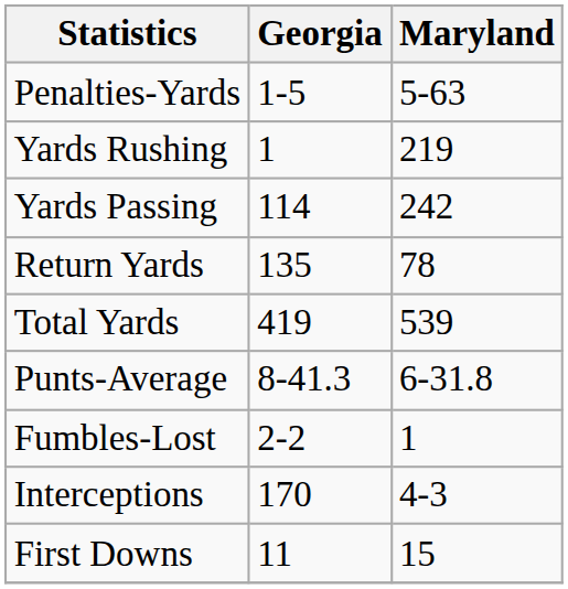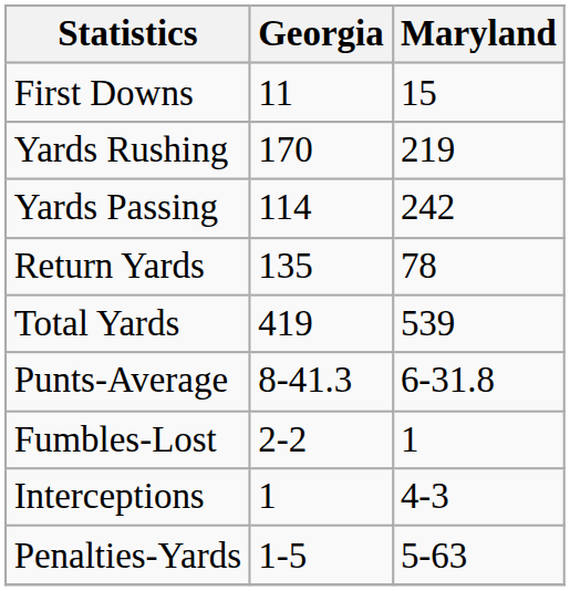 <table class="wikitable">
 <tr>
 <th>Statistics</th>
 <th>Georgia</th>
 <th>Maryland</th>
 </tr>
 <tr>
-<td>Penalties-Yards</td>
-<td>1-5</td>
-<td>5-63</td>
+<td>First Downs</td>
+<td>11</td>
+<td>15</td>
 </tr>
 <tr>
 <td>Yards Rushing</td>
-<td>1</td>
+<td>170</td>
 <td>219</td>
 </tr>
 <tr>
 <td>Yards Passing</td>
 <td>114</td>
 <td>242</td>
 </tr>
 <tr>
 <td>Return Yards</td>
 <td>135</td>
 <td>78</td>
 </tr>
 <tr>
 <td>Total Yards</td>
 <td>419</td>
 <td>539</td>
 </tr>
 <tr>
 <td>Punts-Average</td>
 <td>8-41.3</td>
 <td>6-31.8</td>
 </tr>
 <tr>
 <td>Fumbles-Lost</td>
 <td>2-2</td>
 <td>1</td>
 </tr>
 <tr>
 <td>Interceptions</td>
-<td>170</td>
+<td>1</td>
 <td>4-3</td>
 </tr>
 <tr>
-<td>First Downs</td>
-<td>11</td>
-<td>15</td>
+<td>Penalties-Yards</td>
+<td>1-5</td>
+<td>5-63</td>
 </tr>
 <tr>
 </tr>
 </table>
